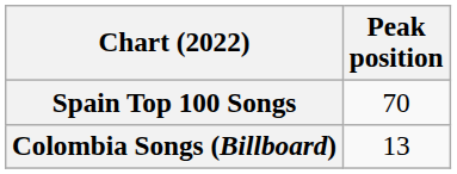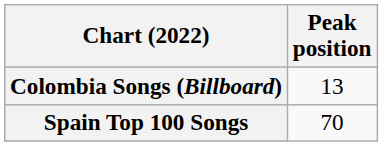 <table class="wikitable sortable plainrowheaders" style="text-align:center">
 <tr>
 <th scope="col">Chart (2022)</th>
 <th scope="col">Peak<br>position</th>
 </tr>
 <tr>
+<th scope="row">Colombia Songs (<em>Billboard</em>)</th>
+<td>13</td>
+</tr>
+<tr>
 <th scope="row">Spain Top 100 Songs</th>
 <td>70</td>
 </tr>
-<tr>
-<th scope="row">Colombia Songs (<em>Billboard</em>)</th>
-<td>13</td>
-</tr>
 </table>
